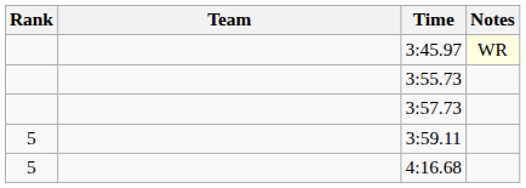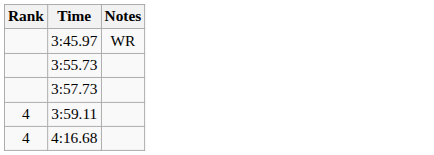 <table class="wikitable" style="text-align:center">
 <tr>
 <th>Rank</th>
-<th Style="width:18em">Team</th>
 <th>Time</th>
 <th>Notes</th>
 </tr>
 <tr>
 <td></td>
-<td style="text-align:left"></td>
 <td>3:45.97</td>
-<td style="background: lightyellow;">WR</td>
+<td>WR</td>
 </tr>
 <tr>
 <td></td>
-<td style="text-align:left"></td>
 <td>3:55.73</td>
 <td></td>
 </tr>
 <tr>
 <td></td>
-<td style="text-align:left"></td>
 <td>3:57.73</td>
 <td></td>
 </tr>
 <tr>
-<td>5</td>
-<td style="text-align:left"></td>
+<td>4</td>
 <td>3:59.11</td>
 <td></td>
 </tr>
 <tr>
-<td>5</td>
-<td style="text-align:left"></td>
+<td>4</td>
 <td>4:16.68</td>
 <td></td>
 </tr>
 </table>
